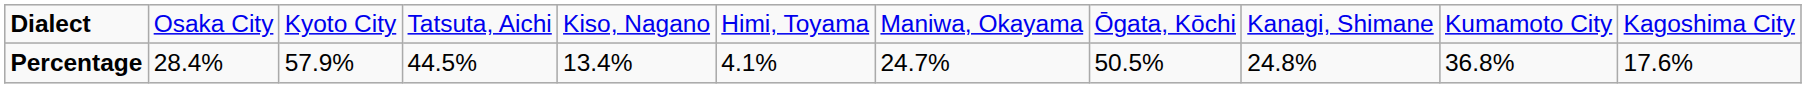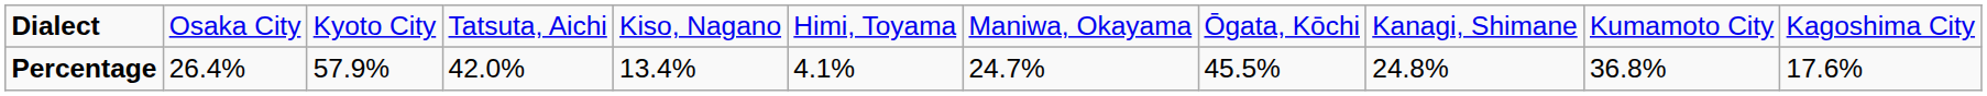 <table class="wikitable">
 <tr>
 <td scope="col"><strong>Dialect</strong></td>
 <td><a href='#'>Osaka City</a></td>
 <td><a href='#'>Kyoto City</a></td>
 <td><a href='#'>Tatsuta, Aichi</a></td>
 <td><a href='#'>Kiso, Nagano</a></td>
 <td><a href='#'>Himi, Toyama</a></td>
 <td><a href='#'>Maniwa, Okayama</a></td>
 <td><a href='#'>Ōgata, Kōchi</a></td>
 <td><a href='#'>Kanagi, Shimane</a></td>
 <td><a href='#'>Kumamoto City</a></td>
 <td><a href='#'>Kagoshima City</a></td>
 </tr>
 <tr>
 <td scope="col"><strong>Percentage</strong></td>
-<td>28.4%</td>
+<td>26.4%</td>
 <td>57.9%</td>
-<td>44.5%</td>
+<td>42.0%</td>
 <td>13.4%</td>
 <td>4.1%</td>
 <td>24.7%</td>
-<td>50.5%</td>
+<td>45.5%</td>
 <td>24.8%</td>
 <td>36.8%</td>
 <td>17.6%</td>
 </tr>
 </table>
